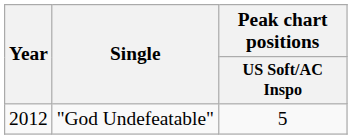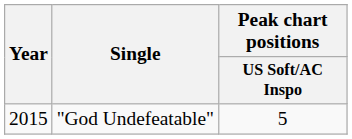 <table class="wikitable" style="text-align:center;">
 <tr>
 <th rowspan=2>Year</th>
 <th rowspan=2>Single</th>
 <th colspan=2>Peak chart positions</th>
 </tr>
 <tr style="font-size:smaller;">
 <th width=100>US Soft/AC Inspo</th>
 </tr>
 <tr>
-<td>2012</td>
+<td>2015</td>
 <td align="left">"God Undefeatable"</td>
 <td>5</td>
 </tr>
 </table>
